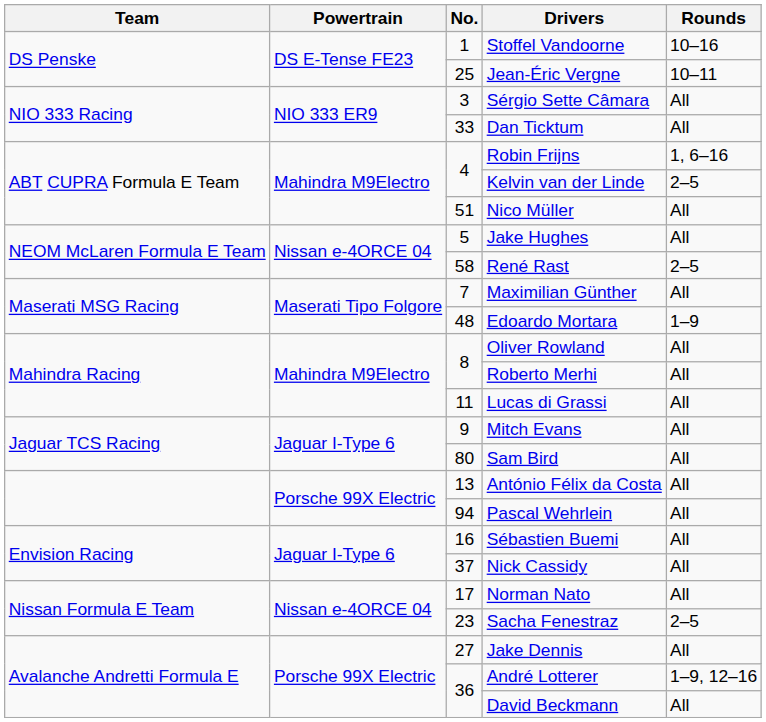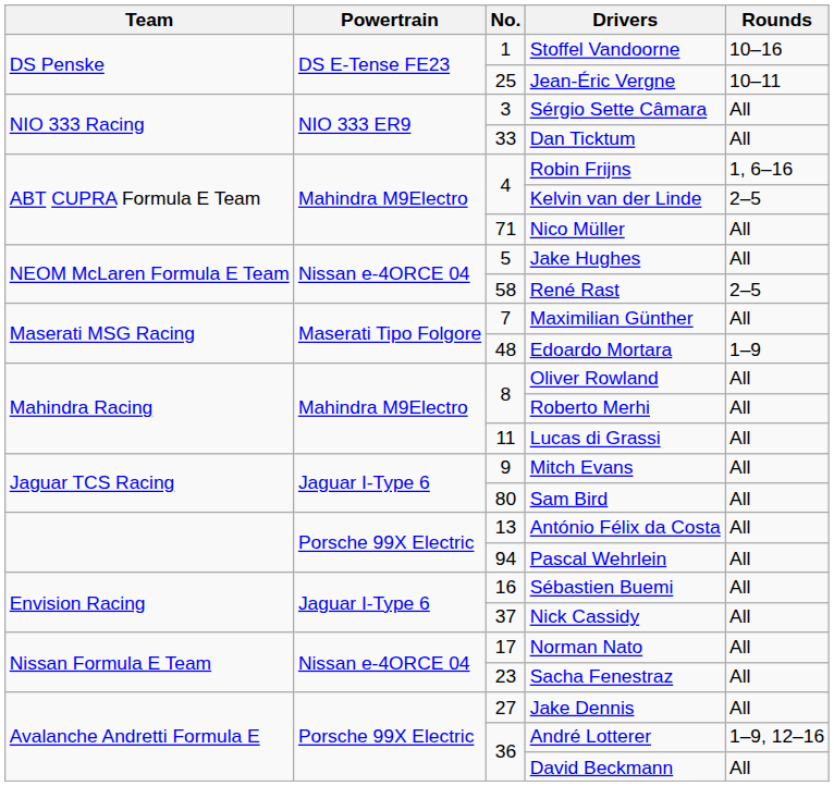 <table class="wikitable" style=font-size:85%;>
 <tr>
 <th>Team</th>
 <th>Powertrain</th>
 <th>No.</th>
 <th>Drivers</th>
 <th>Rounds</th>
 </tr>
 <tr>
 <td rowspan="2"> <a href='#'>DS Penske</a></td>
 <td rowspan="2"><a href='#'>DS E-Tense FE23</a></td>
 <td align=center>1</td>
 <td> <a href='#'>Stoffel Vandoorne</a></td>
 <td>10–16</td>
 </tr>
 <tr>
 <td align=center>25</td>
 <td> <a href='#'>Jean-Éric Vergne</a></td>
 <td>10–11</td>
 </tr>
 <tr>
 <td rowspan="2"> <a href='#'>NIO 333 Racing</a></td>
 <td rowspan="2"><a href='#'>NIO 333 ER9</a></td>
 <td align=center>3</td>
 <td> <a href='#'>Sérgio Sette Câmara</a></td>
 <td>All</td>
 </tr>
 <tr>
 <td align=center>33</td>
 <td> <a href='#'>Dan Ticktum</a></td>
 <td>All</td>
 </tr>
 <tr>
 <td rowspan="3"> <a href='#'>ABT</a> <a href='#'>CUPRA</a> Formula E Team</td>
 <td rowspan="3"><a href='#'>Mahindra M9Electro</a></td>
 <td rowspan="2" align="center">4</td>
 <td> <a href='#'>Robin Frijns</a></td>
 <td>1, 6–16</td>
 </tr>
 <tr>
 <td> <a href='#'>Kelvin van der Linde</a></td>
 <td>2–5</td>
 </tr>
 <tr>
-<td align=center>51</td>
+<td align=center>71</td>
 <td> <a href='#'>Nico Müller</a></td>
 <td>All</td>
 </tr>
 <tr>
 <td rowspan="2"> <a href='#'>NEOM McLaren Formula E Team</a></td>
 <td rowspan="2"><a href='#'>Nissan e-4ORCE 04</a></td>
 <td align=center>5</td>
 <td> <a href='#'>Jake Hughes</a></td>
 <td>All</td>
 </tr>
 <tr>
 <td align=center>58</td>
 <td> <a href='#'>René Rast</a></td>
 <td>2–5</td>
 </tr>
 <tr>
 <td rowspan="2"> <a href='#'>Maserati MSG Racing</a></td>
 <td rowspan="2"><a href='#'>Maserati Tipo Folgore</a></td>
 <td align=center>7</td>
 <td> <a href='#'>Maximilian Günther</a></td>
 <td>All</td>
 </tr>
 <tr>
 <td align=center>48</td>
 <td> <a href='#'>Edoardo Mortara</a></td>
 <td>1–9</td>
 </tr>
 <tr>
 <td rowspan="3"> <a href='#'>Mahindra Racing</a></td>
 <td rowspan="3"><a href='#'>Mahindra M9Electro</a></td>
 <td rowspan="2" align="center">8</td>
 <td> <a href='#'>Oliver Rowland</a></td>
 <td>All</td>
 </tr>
 <tr>
 <td> <a href='#'>Roberto Merhi</a></td>
 <td>All</td>
 </tr>
 <tr>
 <td align=center>11</td>
 <td> <a href='#'>Lucas di Grassi</a></td>
 <td>All</td>
 </tr>
 <tr>
 <td rowspan="2"> <a href='#'>Jaguar TCS Racing</a></td>
 <td rowspan="2"><a href='#'>Jaguar I-Type 6</a></td>
 <td align=center>9</td>
 <td> <a href='#'>Mitch Evans</a></td>
 <td>All</td>
 </tr>
 <tr>
 <td align=center>80</td>
 <td> <a href='#'>Sam Bird</a></td>
 <td>All</td>
 </tr>
 <tr>
 <td rowspan="2"></td>
 <td rowspan="2"><a href='#'>Porsche 99X Electric</a></td>
 <td align=center>13</td>
 <td nowrap> <a href='#'>António Félix da Costa</a></td>
 <td>All</td>
 </tr>
 <tr>
 <td align=center>94</td>
 <td> <a href='#'>Pascal Wehrlein</a></td>
 <td>All</td>
 </tr>
 <tr>
 <td rowspan="2"> <a href='#'>Envision Racing</a></td>
 <td rowspan="2"><a href='#'>Jaguar I-Type 6</a></td>
 <td align=center>16</td>
 <td> <a href='#'>Sébastien Buemi</a></td>
 <td>All</td>
 </tr>
 <tr>
 <td align=center>37</td>
 <td> <a href='#'>Nick Cassidy</a></td>
 <td>All</td>
 </tr>
 <tr>
 <td rowspan="2"> <a href='#'>Nissan Formula E Team</a></td>
 <td rowspan="2"><a href='#'>Nissan e-4ORCE 04</a></td>
 <td align=center>17</td>
 <td> <a href='#'>Norman Nato</a></td>
 <td>All</td>
 </tr>
 <tr>
 <td align=center>23</td>
 <td> <a href='#'>Sacha Fenestraz</a></td>
-<td>2–5</td>
+<td>All</td>
 </tr>
 <tr>
 <td rowspan="3"> <a href='#'>Avalanche Andretti Formula E</a></td>
 <td rowspan="3"><a href='#'>Porsche 99X Electric</a></td>
 <td align=center>27</td>
 <td> <a href='#'>Jake Dennis</a></td>
 <td>All</td>
 </tr>
 <tr>
 <td rowspan="2" align=center>36</td>
 <td> <a href='#'>André Lotterer</a></td>
 <td>1–9, 12–16</td>
 </tr>
 <tr>
 <td> <a href='#'>David Beckmann</a></td>
 <td>All</td>
 </tr>
 </table>
